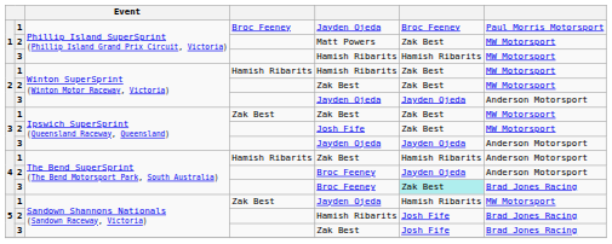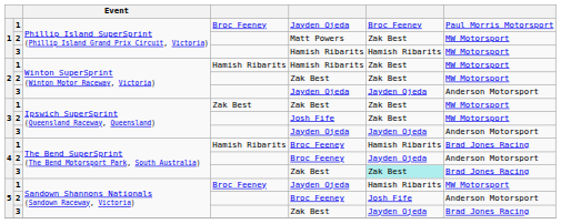 <table class="wikitable" style="font-size: 87%;">
 <tr>
 <th colspan=2></th>
 <th>Event</th>
 <th></th>
 <th></th>
 <th></th>
 <th></th>
 </tr>
 <tr>
 <th rowspan=3>1</th>
 <th>1</th>
 <td rowspan=3><a href='#'>Phillip Island SuperSprint</a><br><small>(<a href='#'>Phillip Island Grand Prix Circuit</a>, <a href='#'>Victoria</a>)</small></td>
 <td> <a href='#'>Broc Feeney</a></td>
 <td> <a href='#'>Jayden Ojeda</a></td>
 <td> <a href='#'>Broc Feeney</a></td>
 <td><a href='#'>Paul Morris Motorsport</a></td>
 </tr>
 <tr>
 <th>2</th>
 <td></td>
 <td> Matt Powers</td>
 <td> Zak Best</td>
 <td><a href='#'>MW Motorsport</a></td>
 </tr>
 <tr>
 <th>3</th>
 <td></td>
 <td> Hamish Ribarits</td>
 <td> Hamish Ribarits</td>
 <td><a href='#'>MW Motorsport</a></td>
 </tr>
 <tr>
 <th rowspan=3>2</th>
 <th>1</th>
 <td rowspan=3><a href='#'>Winton SuperSprint</a><br><small>(<a href='#'>Winton Motor Raceway</a>, <a href='#'>Victoria</a>)</small></td>
 <td> Hamish Ribarits</td>
 <td> Hamish Ribarits</td>
 <td> Zak Best</td>
 <td><a href='#'>MW Motorsport</a></td>
 </tr>
 <tr>
 <th>2</th>
 <td></td>
 <td> Zak Best</td>
 <td> Zak Best</td>
 <td><a href='#'>MW Motorsport</a></td>
 </tr>
 <tr>
 <th>3</th>
 <td></td>
 <td> <a href='#'>Jayden Ojeda</a></td>
 <td> <a href='#'>Jayden Ojeda</a></td>
 <td>Anderson Motorsport</td>
 </tr>
 <tr>
 <th rowspan=3>3</th>
 <th>1</th>
 <td rowspan=3><a href='#'>Ipswich SuperSprint</a><br><small>(<a href='#'>Queensland Raceway</a>, <a href='#'>Queensland</a>)</small></td>
 <td> Zak Best</td>
 <td> Zak Best</td>
 <td> Zak Best</td>
 <td><a href='#'>MW Motorsport</a></td>
 </tr>
 <tr>
 <th>2</th>
 <td></td>
 <td> <a href='#'>Josh Fife</a></td>
 <td> Zak Best</td>
 <td><a href='#'>MW Motorsport</a></td>
 </tr>
 <tr>
 <th>3</th>
 <td></td>
 <td> <a href='#'>Jayden Ojeda</a></td>
 <td> <a href='#'>Jayden Ojeda</a></td>
 <td>Anderson Motorsport</td>
 </tr>
 <tr>
 <th rowspan=3>4</th>
 <th>1</th>
 <td rowspan=3><a href='#'>The Bend SuperSprint</a><br><small>(<a href='#'>The Bend Motorsport Park</a>, <a href='#'>South Australia</a>)</small></td>
 <td> Hamish Ribarits</td>
-<td> Zak Best</td>
+<td> <a href='#'>Broc Feeney</a></td>
 <td> Hamish Ribarits</td>
-<td>Anderson Motorsport</td>
+<td><a href='#'>Brad Jones Racing</a></td>
 </tr>
 <tr>
 <th>2</th>
 <td></td>
 <td> <a href='#'>Broc Feeney</a></td>
 <td> <a href='#'>Jayden Ojeda</a></td>
 <td>Anderson Motorsport</td>
 </tr>
 <tr>
 <th>3</th>
 <td></td>
-<td> <a href='#'>Broc Feeney</a></td>
+<td> Zak Best</td>
 <td style="background: paleturquoise;"> Zak Best</td>
 <td><a href='#'>Brad Jones Racing</a></td>
 </tr>
 <tr>
 <th rowspan=3>5</th>
 <th>1</th>
 <td rowspan=3><a href='#'>Sandown Shannons Nationals</a><br><small>(<a href='#'>Sandown Raceway</a>, <a href='#'>Victoria</a>)</small></td>
-<td> Zak Best</td>
+<td> <a href='#'>Broc Feeney</a></td>
 <td> <a href='#'>Jayden Ojeda</a></td>
 <td> Hamish Ribarits</td>
 <td><a href='#'>MW Motorsport</a></td>
 </tr>
 <tr>
 <th>2</th>
 <td></td>
-<td> Hamish Ribarits</td>
+<td> <a href='#'>Broc Feeney</a></td>
 <td> <a href='#'>Josh Fife</a></td>
-<td><a href='#'>Brad Jones Racing</a></td>
+<td>Anderson Motorsport</td>
 </tr>
 <tr>
 <th>3</th>
 <td></td>
 <td> Zak Best</td>
-<td> <a href='#'>Josh Fife</a></td>
+<td> <a href='#'>Jayden Ojeda</a></td>
 <td><a href='#'>Brad Jones Racing</a></td>
 </tr>
 <tr>
 </tr>
 </table>
